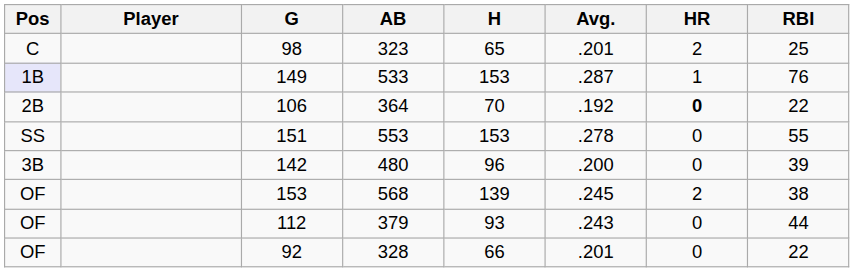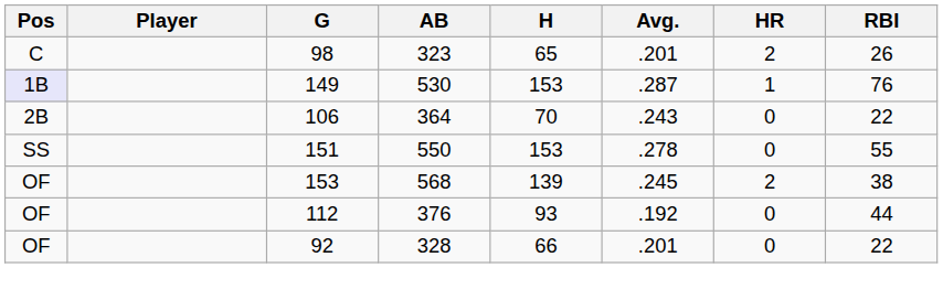 <table class="wikitable sortable">
 <tr>
 <th bgcolor="#DDDDFF" width="5%">Pos</th>
 <th bgcolor="#DDDDFF" width="16%">Player</th>
 <th bgcolor="#DDDDFF" width="9%">G</th>
 <th bgcolor="#DDDDFF" width="9%">AB</th>
 <th bgcolor="#DDDDFF" width="9%">H</th>
 <th bgcolor="#DDDDFF" width="9%">Avg.</th>
 <th bgcolor="#DDDDFF" width="9%">HR</th>
 <th bgcolor="#DDDDFF" width="9%">RBI</th>
 </tr>
 <tr align="center">
 <td>C</td>
 <td></td>
 <td>98</td>
 <td>323</td>
 <td>65</td>
 <td>.201</td>
 <td>2</td>
-<td>25</td>
+<td>26</td>
 </tr>
 <tr align="center">
 <td style="background: lavender;">1B</td>
 <td></td>
 <td>149</td>
-<td>533</td>
+<td>530</td>
 <td>153</td>
 <td>.287</td>
 <td>1</td>
 <td>76</td>
 </tr>
 <tr align="center">
 <td>2B</td>
 <td></td>
 <td>106</td>
 <td>364</td>
 <td>70</td>
-<td>.192</td>
-<td><strong>0</strong></td>
+<td>.243</td>
+<td>0</td>
 <td>22</td>
 </tr>
 <tr align="center">
 <td>SS</td>
 <td></td>
 <td>151</td>
-<td>553</td>
+<td>550</td>
 <td>153</td>
 <td>.278</td>
 <td>0</td>
 <td>55</td>
-</tr>
-<tr align="center">
-<td>3B</td>
-<td></td>
-<td>142</td>
-<td>480</td>
-<td>96</td>
-<td>.200</td>
-<td>0</td>
-<td>39</td>
 </tr>
 <tr align="center">
 <td>OF</td>
 <td></td>
 <td>153</td>
 <td>568</td>
 <td>139</td>
 <td>.245</td>
 <td>2</td>
 <td>38</td>
 </tr>
 <tr align="center">
 <td>OF</td>
 <td></td>
 <td>112</td>
-<td>379</td>
+<td>376</td>
 <td>93</td>
-<td>.243</td>
+<td>.192</td>
 <td>0</td>
 <td>44</td>
 </tr>
 <tr align="center">
 <td>OF</td>
 <td></td>
 <td>92</td>
 <td>328</td>
 <td>66</td>
 <td>.201</td>
 <td>0</td>
 <td>22</td>
 </tr>
 </table>
